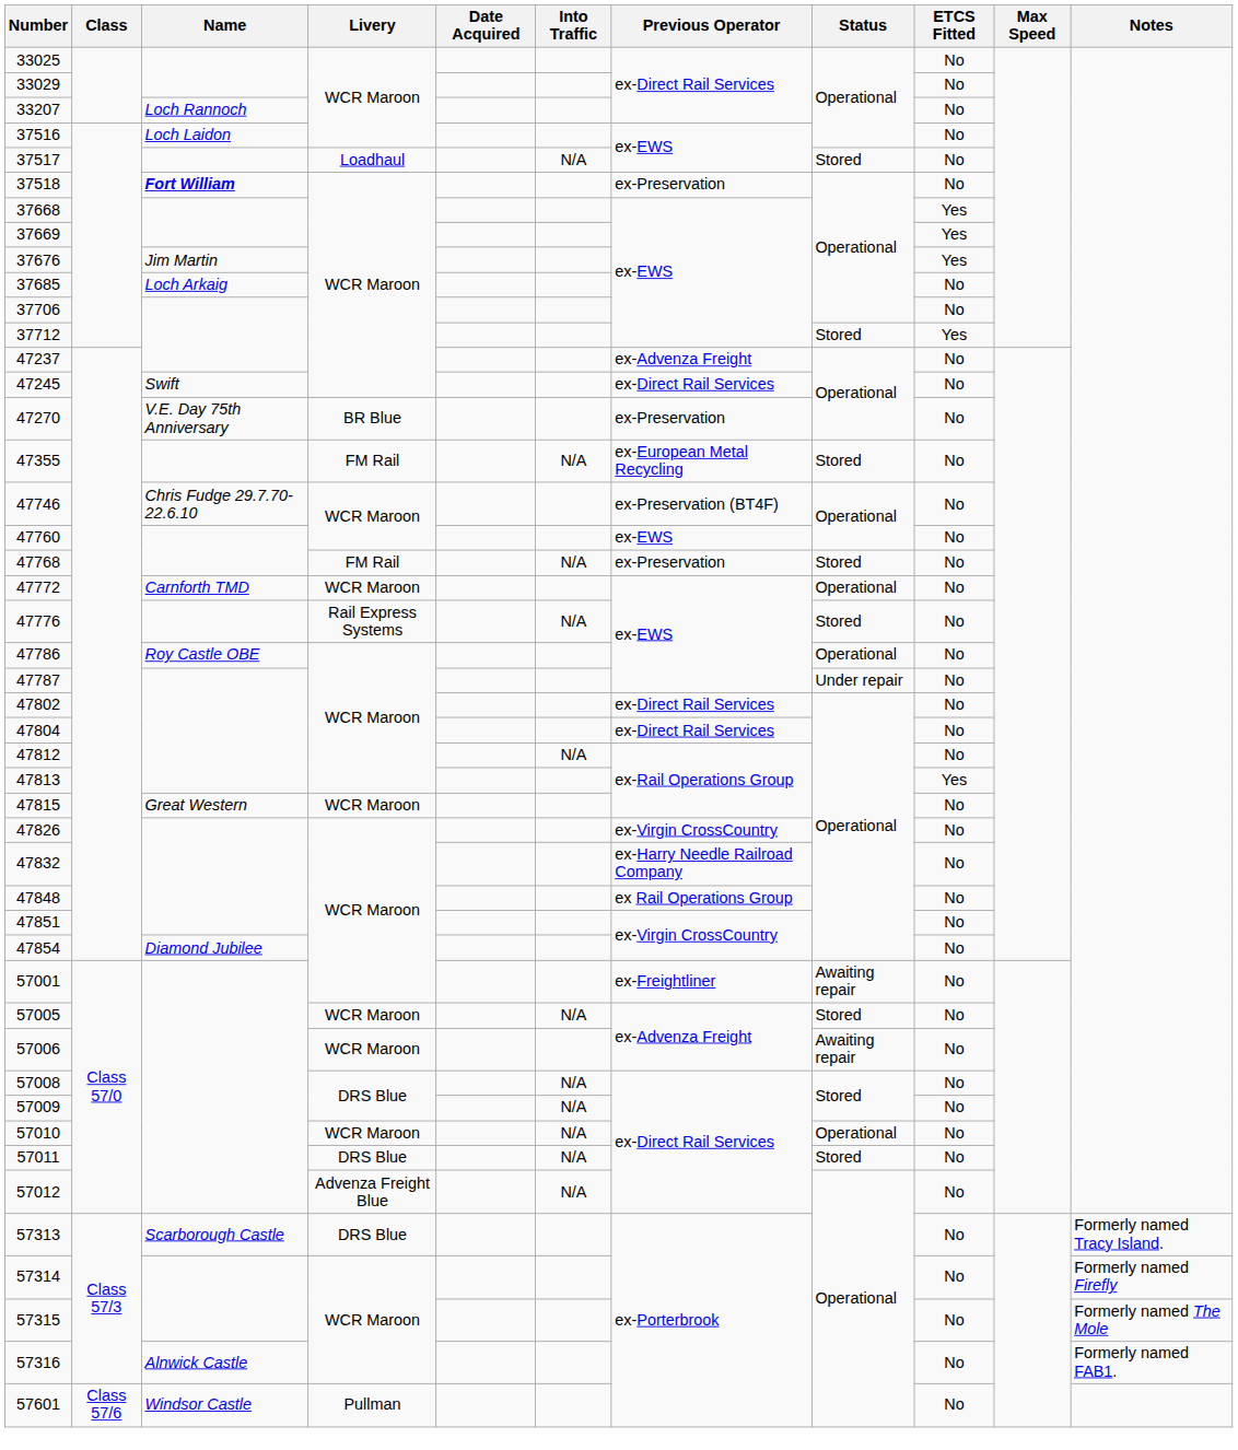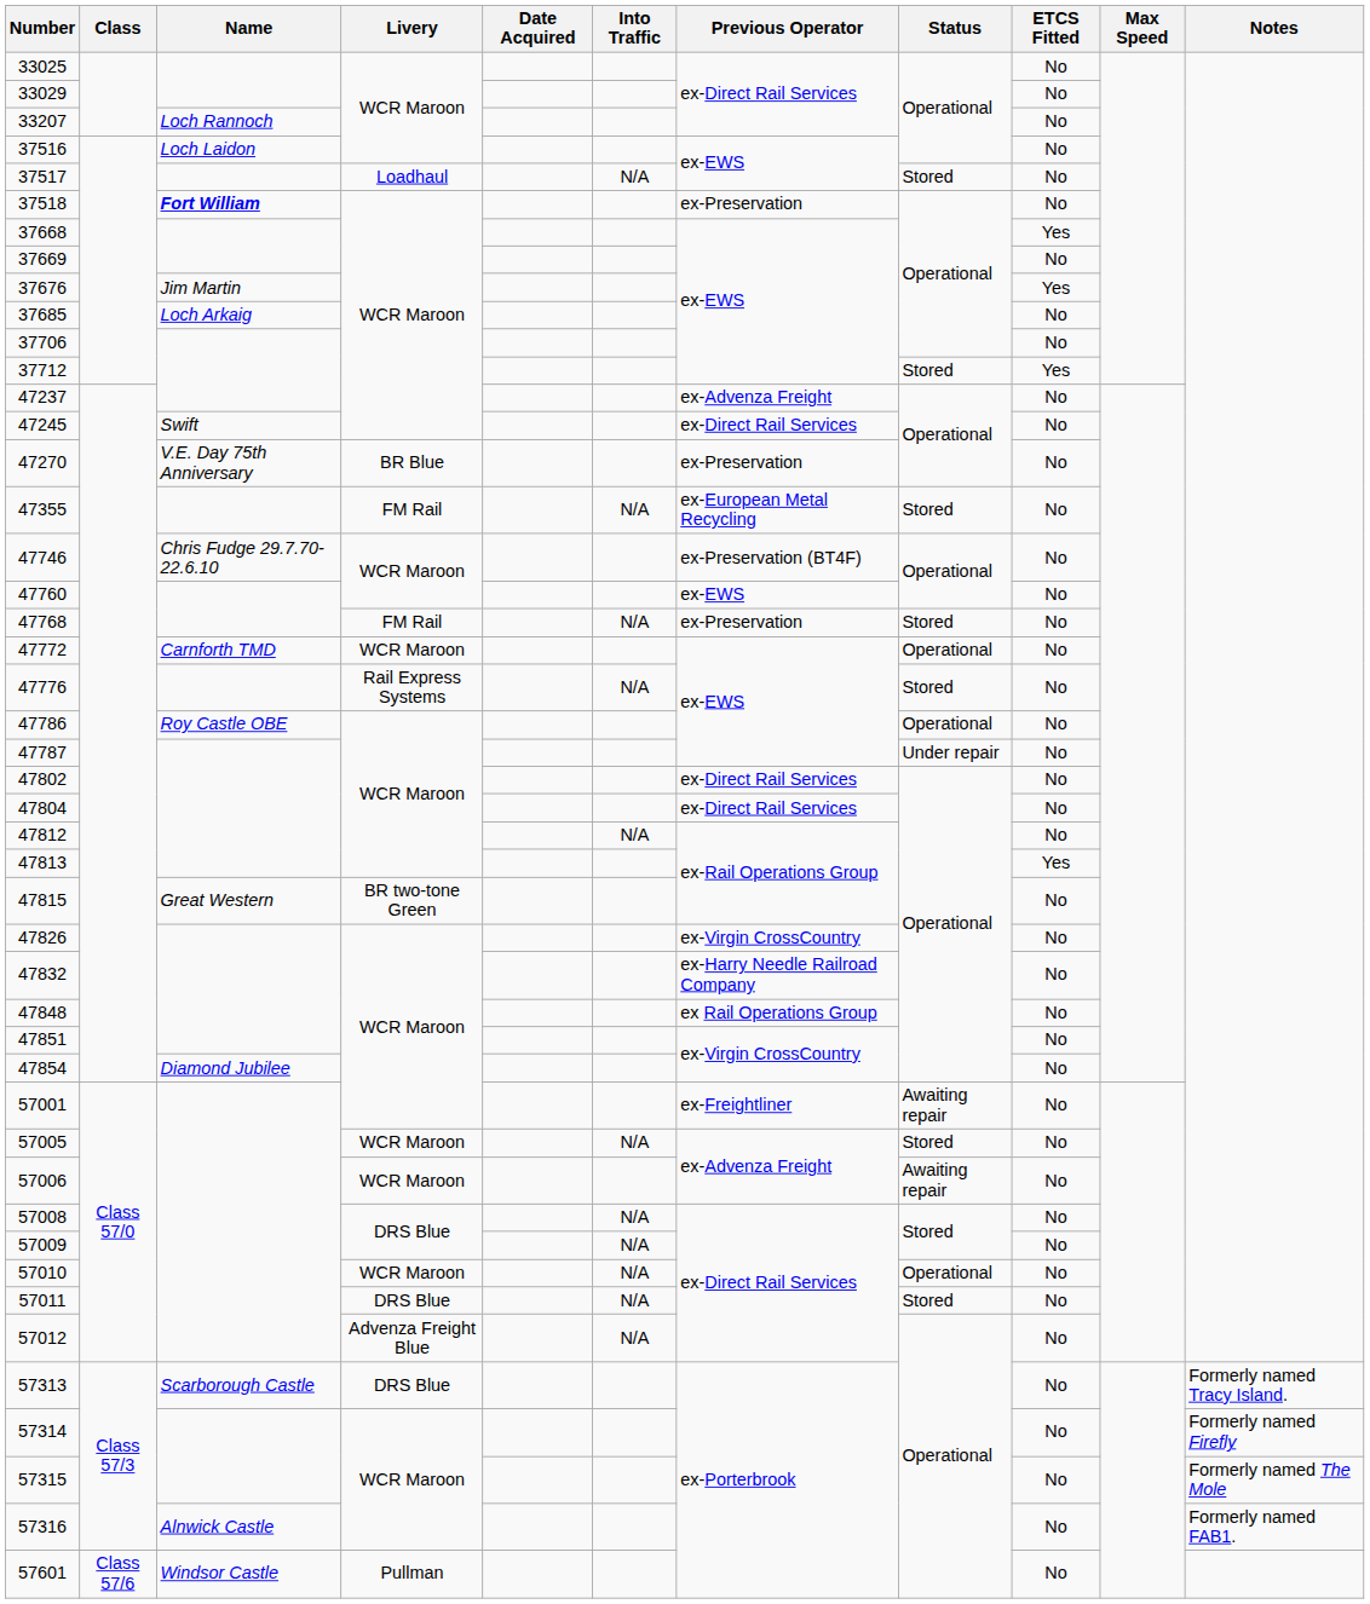 <table class="wikitable sortable">
 <tr>
 <th>Number</th>
 <th>Class</th>
 <th scope="col">Name</th>
 <th align=left>Livery</th>
 <th scope="col">Date Acquired</th>
 <th scope="col">Into Traffic</th>
 <th align=left>Previous Operator</th>
 <th scope="col">Status</th>
 <th scope="col">ETCS Fitted</th>
 <th scope="col">Max Speed</th>
 <th scope="col">Notes</th>
 </tr>
 <tr>
 <td align=center>33025</td>
 <td rowspan="3" style="text-align:center;"></td>
 <td rowspan="2" style="text-align:center;"></td>
 <td rowspan="4" style="text-align:center;">WCR Maroon</td>
 <td align=center></td>
 <td align=center></td>
 <td rowspan="3" style="text-align:left;">ex-<a href='#'>Direct Rail Services</a></td>
 <td rowspan="4" style="text-align:left;">Operational</td>
 <td align=center>No</td>
 <td rowspan="12" style="text-align:center;"></td>
 <td rowspan="41" style="text-align:left;"></td>
 </tr>
 <tr>
 <td align=center>33029</td>
 <td align=center></td>
 <td align=center></td>
 <td align=center>No</td>
 </tr>
 <tr>
 <td align=center>33207</td>
 <td align=left><em><a href='#'>Loch Rannoch</a></em></td>
 <td align=center></td>
 <td align=center></td>
 <td align=center>No</td>
 </tr>
 <tr>
 <td align=center>37516</td>
 <td rowspan="9" style="text-align:center;"></td>
 <td align="left"><em><a href='#'>Loch Laidon</a></em></td>
 <td align=center></td>
 <td align=center></td>
 <td rowspan="2" style="text-align:left;">ex-<a href='#'>EWS</a></td>
 <td align=center>No</td>
 </tr>
 <tr>
 <td align=center>37517</td>
 <td align=left></td>
 <td align=center><a href='#'>Loadhaul</a></td>
 <td align=center></td>
 <td align=center>N/A</td>
 <td align=left>Stored</td>
 <td align=center>No</td>
 </tr>
 <tr>
 <td align=center>37518</td>
 <td align=left><strong><em><a href='#'>Fort William</a></em></strong></td>
 <td rowspan="9" style="text-align:center;">WCR Maroon</td>
 <td align=center></td>
 <td align=center></td>
 <td align="left">ex-Preservation</td>
 <td rowspan="6" style="text-align:left;">Operational</td>
 <td align=center>No</td>
 </tr>
 <tr>
 <td align=center>37668</td>
 <td rowspan="2" style="text-align:center;"></td>
 <td align=center></td>
 <td align=center></td>
 <td rowspan="6" style="text-align:left;">ex-<a href='#'>EWS</a></td>
 <td align=center>Yes</td>
 </tr>
 <tr>
 <td align=center>37669</td>
 <td align=center></td>
 <td align=center></td>
-<td align=center>Yes</td>
+<td align=center>No</td>
 </tr>
 <tr>
 <td align=center>37676</td>
 <td align=left><em>Jim Martin</em></td>
 <td align=center></td>
 <td align=center></td>
 <td align=center>Yes</td>
 </tr>
 <tr>
 <td align=center>37685</td>
 <td align=left><em><a href='#'>Loch Arkaig</a></em></td>
 <td align=center></td>
 <td align=center></td>
 <td align=center>No</td>
 </tr>
 <tr>
 <td align=center>37706</td>
 <td rowspan="3" style="text-align:center;"></td>
 <td align=center></td>
 <td align=center></td>
 <td align=center>No</td>
 </tr>
 <tr>
 <td align=center>37712</td>
 <td align=center></td>
 <td align=center></td>
 <td align=left>Stored</td>
 <td align=center>Yes</td>
 </tr>
 <tr>
 <td align=center>47237</td>
 <td rowspan="21" style="text-align:center;"></td>
 <td align=center></td>
 <td align=center></td>
 <td align=left>ex-<a href='#'>Advenza Freight</a></td>
 <td rowspan="3" style="text-align:left;">Operational</td>
 <td align=center>No</td>
 <td rowspan="21" style="text-align:center;"></td>
 </tr>
 <tr>
 <td align=center>47245</td>
 <td align=left><em>Swift</em></td>
 <td align=center></td>
 <td align=center></td>
 <td align=left>ex-<a href='#'>Direct Rail Services</a></td>
 <td align=center>No</td>
 </tr>
 <tr>
 <td align=center>47270</td>
 <td align=left><em>V.E. Day 75th Anniversary</em></td>
 <td align=center>BR Blue</td>
 <td align=center></td>
 <td align=center></td>
 <td align=left>ex-Preservation</td>
 <td align=center>No</td>
 </tr>
 <tr>
 <td align=center>47355</td>
 <td rowspan="1" style="text-align:center;"></td>
 <td align=center>FM Rail</td>
 <td align=center></td>
 <td align=center>N/A</td>
 <td align=left>ex-<a href='#'>European Metal Recycling</a></td>
 <td align=left>Stored</td>
 <td align=center>No</td>
 </tr>
 <tr>
 <td align=center>47746</td>
 <td align=left><em>Chris Fudge 29.7.70-22.6.10</em></td>
 <td rowspan="2" style="text-align:center;">WCR Maroon</td>
 <td align=center></td>
 <td align=center></td>
 <td align="left">ex-Preservation (BT4F)</td>
 <td rowspan="2" style="text-align:left;">Operational</td>
 <td align=center>No</td>
 </tr>
 <tr>
 <td align=center>47760</td>
 <td rowspan="2" style="text-align:center;"></td>
 <td align=center></td>
 <td align=center></td>
 <td align=left>ex-<a href='#'>EWS</a></td>
 <td align=center>No</td>
 </tr>
 <tr>
 <td align=center>47768</td>
 <td align=center>FM Rail</td>
 <td align=center></td>
 <td align=center>N/A</td>
 <td align="left">ex-Preservation</td>
 <td align=left>Stored</td>
 <td align=center>No</td>
 </tr>
 <tr>
 <td align=center>47772</td>
 <td align=left><em><a href='#'>Carnforth TMD</a></em></td>
 <td align=center>WCR Maroon</td>
 <td align=center></td>
 <td align=center></td>
 <td rowspan="4" style="text-align:left;">ex-<a href='#'>EWS</a></td>
 <td align=left>Operational</td>
 <td align=center>No</td>
 </tr>
 <tr>
 <td align=center>47776</td>
 <td align=left></td>
 <td align=center>Rail Express Systems</td>
 <td align=center></td>
 <td align=center>N/A</td>
 <td align=left>Stored</td>
 <td align=center>No</td>
 </tr>
 <tr>
 <td align=center>47786</td>
 <td align=left><em><a href='#'>Roy Castle OBE</a></em></td>
 <td rowspan="6" style="text-align:center;">WCR Maroon</td>
 <td align=center></td>
 <td align=center></td>
 <td align=left>Operational</td>
 <td align=center>No</td>
 </tr>
 <tr>
 <td align=center>47787</td>
 <td rowspan="5" style="text-align:center;"></td>
 <td align=center></td>
 <td align=center></td>
 <td align=left>Under repair</td>
 <td align=center>No</td>
 </tr>
 <tr>
 <td align=center>47802</td>
 <td align=center></td>
 <td align=center></td>
 <td align=left>ex-<a href='#'>Direct Rail Services</a></td>
 <td rowspan="10" style="text-align:left;">Operational</td>
 <td align=center>No</td>
 </tr>
 <tr>
 <td align=center>47804</td>
 <td align=center></td>
 <td align=center></td>
 <td align=left>ex-<a href='#'>Direct Rail Services</a></td>
 <td align=center>No</td>
 </tr>
 <tr>
 <td align=center>47812</td>
 <td align=center></td>
 <td align=center>N/A</td>
 <td rowspan="3" style="text-align:left;">ex-<a href='#'>Rail Operations Group</a></td>
 <td align=center>No</td>
 </tr>
 <tr>
 <td align=center>47813</td>
 <td align=center></td>
 <td align=center></td>
 <td align=center>Yes</td>
 </tr>
 <tr>
 <td align=center>47815</td>
 <td align=left><em>Great Western</em></td>
-<td align=center>WCR Maroon</td>
+<td align=center>BR two-tone Green</td>
 <td align=center></td>
 <td align=center></td>
 <td align=center>No</td>
 </tr>
 <tr>
 <td align=center>47826</td>
 <td rowspan="4" style="text-align:center;"></td>
 <td rowspan="6" style="text-align:center;">WCR Maroon</td>
 <td align=center></td>
 <td align=center></td>
 <td align=left>ex-<a href='#'>Virgin CrossCountry</a></td>
 <td align=center>No</td>
 </tr>
 <tr>
 <td align=center>47832</td>
 <td align=center></td>
 <td align=center></td>
 <td align=left>ex-<a href='#'>Harry Needle Railroad Company</a></td>
 <td align=center>No</td>
 </tr>
 <tr>
 <td align=center>47848</td>
 <td align=center></td>
 <td align=center></td>
 <td align=left>ex <a href='#'>Rail Operations Group</a></td>
 <td align=center>No</td>
 </tr>
 <tr>
 <td align=center>47851</td>
 <td align=center></td>
 <td align=center></td>
 <td rowspan="2" style="text-align:left;">ex-<a href='#'>Virgin CrossCountry</a></td>
 <td align=center>No</td>
 </tr>
 <tr>
 <td align=center>47854</td>
 <td align=left><em><a href='#'>Diamond Jubilee</a></em></td>
 <td align=center></td>
 <td align=center></td>
 <td align=center>No</td>
 </tr>
 <tr>
 <td align=center>57001</td>
 <td rowspan="8" style="text-align:center;"><a href='#'>Class 57/0</a></td>
 <td rowspan="8" style="text-align:center;"></td>
 <td align=center></td>
 <td align=center></td>
 <td align=left>ex-<a href='#'>Freightliner</a></td>
 <td align=left>Awaiting repair</td>
 <td align=center>No</td>
 <td rowspan="8" style="text-align:center;"></td>
 </tr>
 <tr>
 <td align=center>57005</td>
 <td align=center>WCR Maroon</td>
 <td align=center></td>
 <td align=center>N/A</td>
 <td rowspan="2" style="text-align:left;">ex-<a href='#'>Advenza Freight</a></td>
 <td align=left>Stored</td>
 <td align=center>No</td>
 </tr>
 <tr>
 <td align=center>57006</td>
 <td align=center>WCR Maroon</td>
 <td align=center></td>
 <td align=center></td>
 <td align=left>Awaiting repair</td>
 <td align=center>No</td>
 </tr>
 <tr>
 <td align=center>57008</td>
 <td rowspan="2" style="text-align:center;">DRS Blue</td>
 <td align=center></td>
 <td align=center>N/A</td>
 <td rowspan="5" style="text-align:left;">ex-<a href='#'>Direct Rail Services</a></td>
 <td rowspan="2" style="text-align:left;">Stored</td>
 <td align=center>No</td>
 </tr>
 <tr>
 <td align=center>57009</td>
 <td align=center></td>
 <td align=center>N/A</td>
 <td align=center>No</td>
 </tr>
 <tr>
 <td align=center>57010</td>
 <td align=center>WCR Maroon</td>
 <td align=center></td>
 <td align=center>N/A</td>
 <td align=left>Operational</td>
 <td align=center>No</td>
 </tr>
 <tr>
 <td align=center>57011</td>
 <td align=center>DRS Blue</td>
 <td align=center></td>
 <td align=center>N/A</td>
 <td align=left>Stored</td>
 <td align=center>No</td>
 </tr>
 <tr>
 <td align=center>57012</td>
 <td align=center>Advenza Freight Blue</td>
 <td align=center></td>
 <td align=center>N/A</td>
 <td rowspan="6" style="text-align:left;">Operational</td>
 <td align=center>No</td>
 </tr>
 <tr>
 <td align=center>57313</td>
 <td rowspan="4" style="text-align:center;"><a href='#'>Class 57/3</a></td>
 <td align=left><em><a href='#'>Scarborough Castle</a></em></td>
 <td align=center>DRS Blue</td>
 <td align=center></td>
 <td align=center></td>
 <td rowspan="5" style="text-align:left;">ex-<a href='#'>Porterbrook</a></td>
 <td align=center>No</td>
 <td rowspan="5" style="text-align:center;"></td>
 <td align=left>Formerly named <a href='#'>Tracy Island</a>.</td>
 </tr>
 <tr>
 <td align=center>57314</td>
 <td rowspan="2" style="text-align:center;"></td>
 <td rowspan="3" style="text-align:center;">WCR Maroon</td>
 <td align=center></td>
 <td align=center></td>
 <td align=center>No</td>
 <td align=left>Formerly named <em><a href='#'>Firefly</a></em></td>
 </tr>
 <tr>
 <td align=center>57315</td>
 <td align=center></td>
 <td align=center></td>
 <td align=center>No</td>
 <td align=left>Formerly named <em><a href='#'>The Mole</a></em></td>
 </tr>
 <tr>
 <td align=center>57316</td>
 <td align=left><em><a href='#'>Alnwick Castle</a></em></td>
 <td align=center></td>
 <td align=center></td>
 <td align=center>No</td>
 <td align=left>Formerly named <a href='#'>FAB1</a>.</td>
 </tr>
 <tr>
 <td align=center>57601</td>
 <td align=center><a href='#'>Class 57/6</a></td>
 <td align=left><em><a href='#'>Windsor Castle</a></em></td>
 <td align=center>Pullman</td>
 <td align=center></td>
 <td align=center></td>
 <td align=center>No</td>
 <td align=left></td>
 </tr>
 </table>
